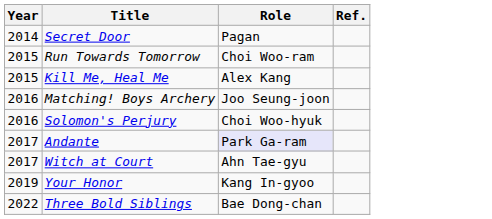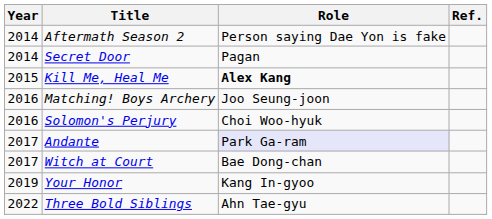 <table class="wikitable">
 <tr>
 <th>Year</th>
 <th>Title</th>
 <th>Role</th>
 <th>Ref.</th>
 </tr>
 <tr>
 <td>2014</td>
+<td><em>Aftermath Season 2</em></td>
+<td>Person saying Dae Yon is fake</td>
+<td></td>
+</tr>
+<tr>
+<td>2014</td>
 <td><em><a href='#'>Secret Door</a></em></td>
 <td>Pagan</td>
 <td></td>
 </tr>
 <tr>
 <td>2015</td>
-<td><em>Run Towards Tomorrow</em></td>
-<td>Choi Woo-ram</td>
-<td></td>
-</tr>
-<tr>
-<td>2015</td>
 <td><em><a href='#'>Kill Me, Heal Me</a></em></td>
-<td>Alex Kang</td>
+<td><strong>Alex Kang</strong></td>
 <td></td>
 </tr>
 <tr>
 <td>2016</td>
 <td><em>Matching! Boys Archery</em></td>
 <td>Joo Seung-joon</td>
 <td></td>
 </tr>
 <tr>
 <td>2016</td>
 <td><em><a href='#'>Solomon's Perjury</a></em></td>
 <td>Choi Woo-hyuk</td>
 <td></td>
 </tr>
 <tr>
 <td>2017</td>
 <td><em><a href='#'>Andante</a></em></td>
 <td style="background: lavender;">Park Ga-ram</td>
 <td></td>
 </tr>
 <tr>
 <td>2017</td>
 <td><em><a href='#'>Witch at Court</a></em></td>
-<td>Ahn Tae-gyu</td>
+<td>Bae Dong-chan</td>
 <td></td>
 </tr>
 <tr>
 <td>2019</td>
 <td><em><a href='#'>Your Honor</a></em></td>
 <td>Kang In-gyoo</td>
 <td></td>
 </tr>
 <tr>
 <td>2022</td>
 <td><em><a href='#'>Three Bold Siblings</a></em></td>
-<td>Bae Dong-chan</td>
+<td>Ahn Tae-gyu</td>
 <td></td>
 </tr>
 </table>
